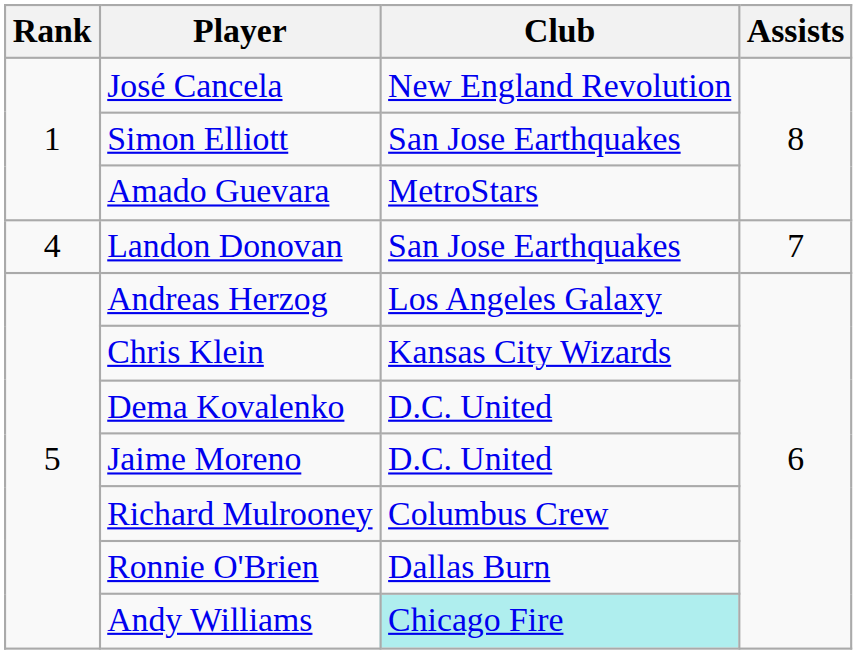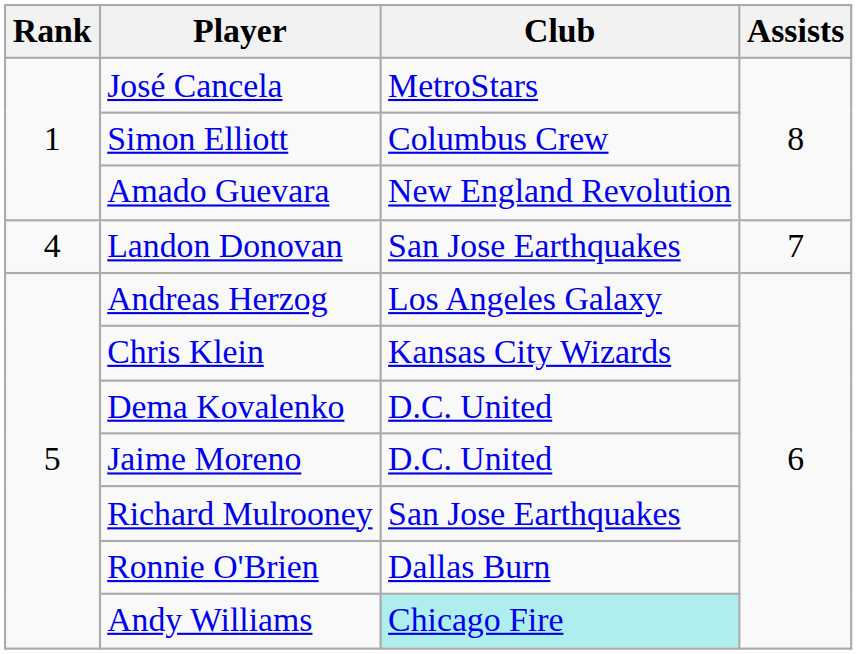 <table class="wikitable" style="text-align:center">
 <tr>
 <th>Rank</th>
 <th>Player</th>
 <th>Club</th>
 <th>Assists</th>
 </tr>
 <tr>
 <td rowspan="3">1</td>
 <td align="left"> <a href='#'>José Cancela</a></td>
-<td align="left"><a href='#'>New England Revolution</a></td>
+<td align="left"><a href='#'>MetroStars</a></td>
 <td rowspan="3">8</td>
 </tr>
 <tr>
 <td align="left"> <a href='#'>Simon Elliott</a></td>
-<td align="left"><a href='#'>San Jose Earthquakes</a></td>
+<td align="left"><a href='#'>Columbus Crew</a></td>
 </tr>
 <tr>
 <td align="left"> <a href='#'>Amado Guevara</a></td>
-<td align="left"><a href='#'>MetroStars</a></td>
+<td align="left"><a href='#'>New England Revolution</a></td>
 </tr>
 <tr>
 <td>4</td>
 <td align="left"> <a href='#'>Landon Donovan</a></td>
 <td align="left"><a href='#'>San Jose Earthquakes</a></td>
 <td>7</td>
 </tr>
 <tr>
 <td rowspan="7">5</td>
 <td align="left"> <a href='#'>Andreas Herzog</a></td>
 <td align="left"><a href='#'>Los Angeles Galaxy</a></td>
 <td rowspan="7">6</td>
 </tr>
 <tr>
 <td align="left"> <a href='#'>Chris Klein</a></td>
 <td align="left"><a href='#'>Kansas City Wizards</a></td>
 </tr>
 <tr>
 <td align="left"> <a href='#'>Dema Kovalenko</a></td>
 <td align="left"><a href='#'>D.C. United</a></td>
 </tr>
 <tr>
 <td align="left"> <a href='#'>Jaime Moreno</a></td>
 <td align="left"><a href='#'>D.C. United</a></td>
 </tr>
 <tr>
 <td align="left"> <a href='#'>Richard Mulrooney</a></td>
-<td align="left"><a href='#'>Columbus Crew</a></td>
+<td align="left"><a href='#'>San Jose Earthquakes</a></td>
 </tr>
 <tr>
 <td align="left"> <a href='#'>Ronnie O'Brien</a></td>
 <td align="left"><a href='#'>Dallas Burn</a></td>
 </tr>
 <tr>
 <td align="left"> <a href='#'>Andy Williams</a></td>
 <td align="left" style="background: paleturquoise;"><a href='#'>Chicago Fire</a></td>
 </tr>
 </table>
